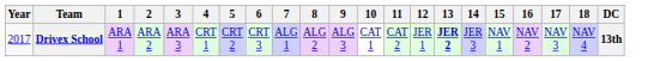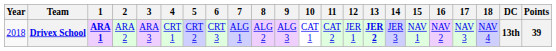 <table class="wikitable" style="text-align:center; font-size:85%">
 <tr>
 <th>Year</th>
 <th>Team</th>
 <th>1</th>
 <th>2</th>
 <th>3</th>
 <th>4</th>
 <th>5</th>
 <th>6</th>
 <th>7</th>
 <th>8</th>
 <th>9</th>
 <th>10</th>
 <th>11</th>
 <th>12</th>
 <th>13</th>
 <th>14</th>
 <th>15</th>
 <th>16</th>
 <th>17</th>
 <th>18</th>
 <th>DC</th>
+<th>Points</th>
 </tr>
 <tr>
-<td><a href='#'>2017</a></td>
+<td><a href='#'>2018</a></td>
 <th nowrap><a href='#'>Drivex School</a></th>
-<td style="background:#EFCFFF;"><a href='#'>ARA<br>1</a><br></td>
+<td style="background:#EFCFFF;"><strong><a href='#'>ARA<br>1</a><br></strong></td>
 <td style="background:#DFFFDF;"><a href='#'>ARA<br>2</a><br></td>
 <td style="background:#EFCFFF;"><a href='#'>ARA<br>3</a><br></td>
 <td style="background:#DFFFDF;"><a href='#'>CRT<br>1</a><br></td>
 <td style="background:#CFCFFF;"><a href='#'>CRT<br>2</a><br></td>
 <td style="background:#DFFFDF;"><a href='#'>CRT<br>3</a><br></td>
 <td style="background:#CFCFFF;"><a href='#'>ALG<br>1</a><br></td>
 <td style="background:#EFCFFF;"><a href='#'>ALG<br>2</a><br></td>
 <td style="background:#EFCFFF;"><a href='#'>ALG<br>3</a><br></td>
 <td style="background:#FFFFFF;"><a href='#'>CAT<br>1</a><br></td>
 <td style="background:#DFFFDF;"><a href='#'>CAT<br>2</a><br></td>
 <td style="background:#DFFFDF;"><a href='#'>JER<br>1</a><br></td>
 <td style="background:#DFFFDF;"><strong><a href='#'>JER<br>2</a><br></strong></td>
 <td style="background:#CFCFFF;"><a href='#'>JER<br>3</a><br></td>
 <td style="background:#DFFFDF;"><a href='#'>NAV<br>1</a><br></td>
 <td style="background:#EFCFFF;"><a href='#'>NAV<br>2</a><br></td>
 <td style="background:#DFFFDF;"><a href='#'>NAV<br>3</a><br></td>
 <td style="background:#CFCFFF;"><a href='#'>NAV<br>4</a><br></td>
 <th>13th</th>
+<th>39</th>
 </tr>
 </table>
